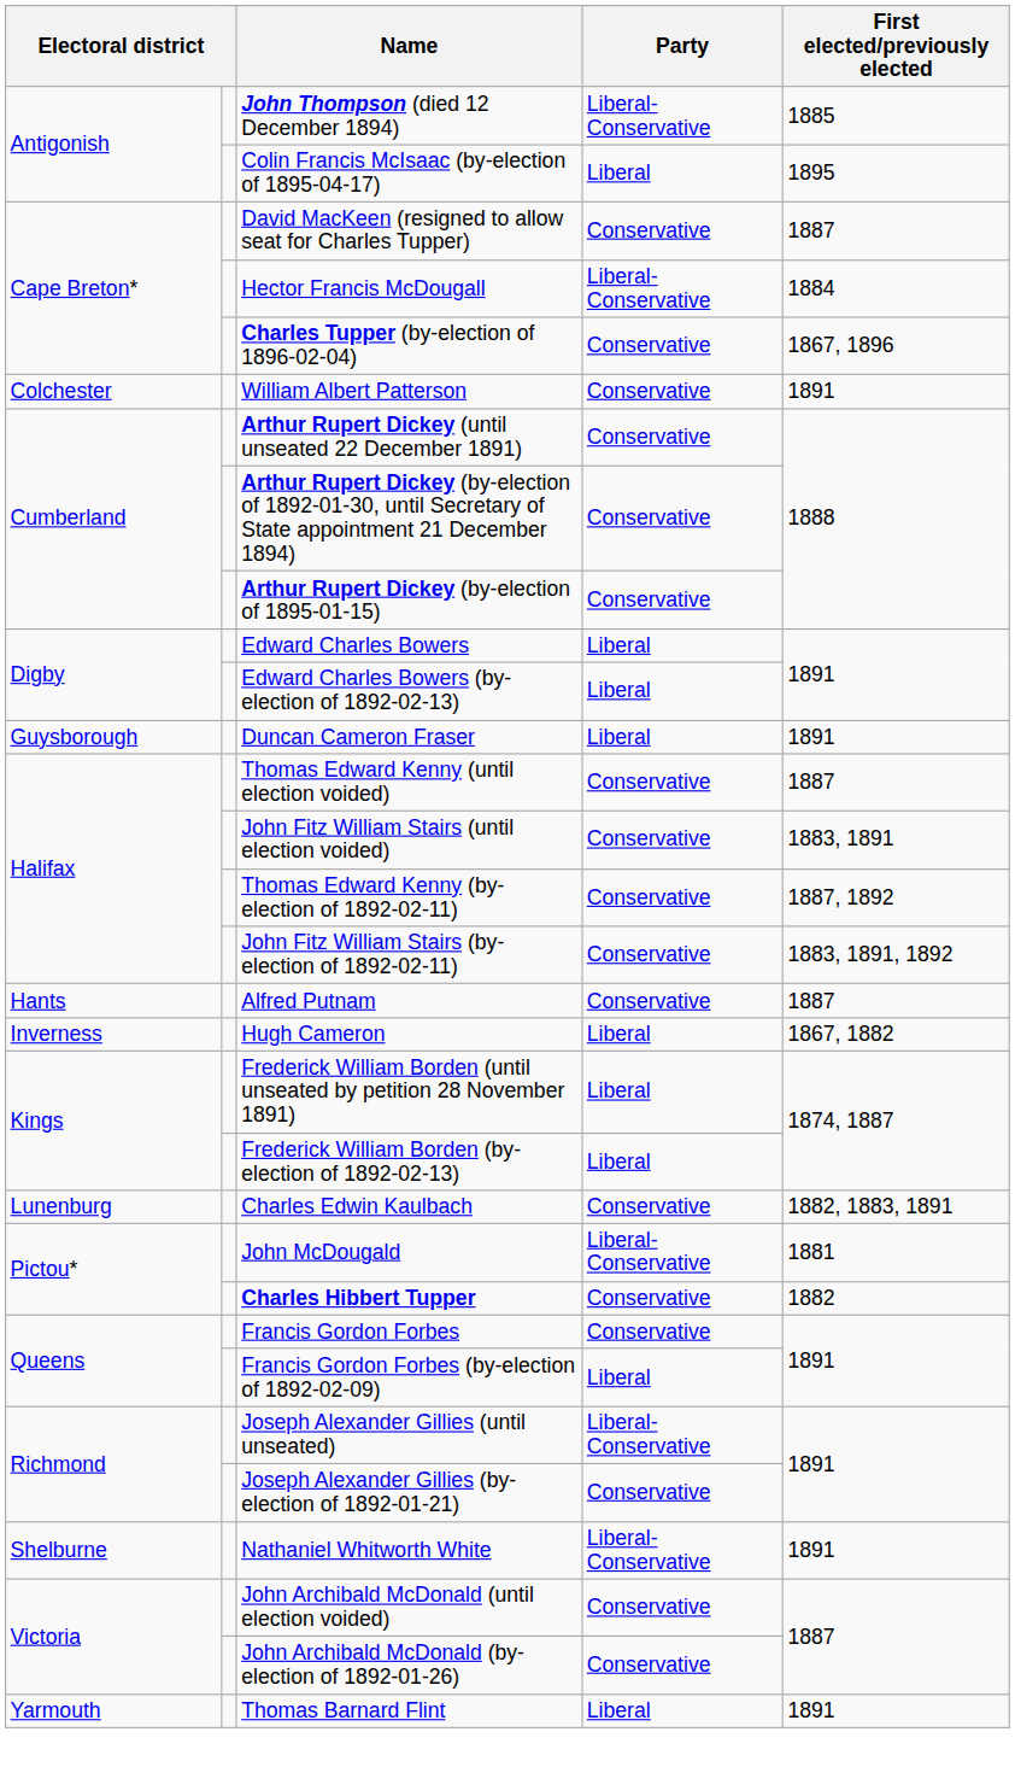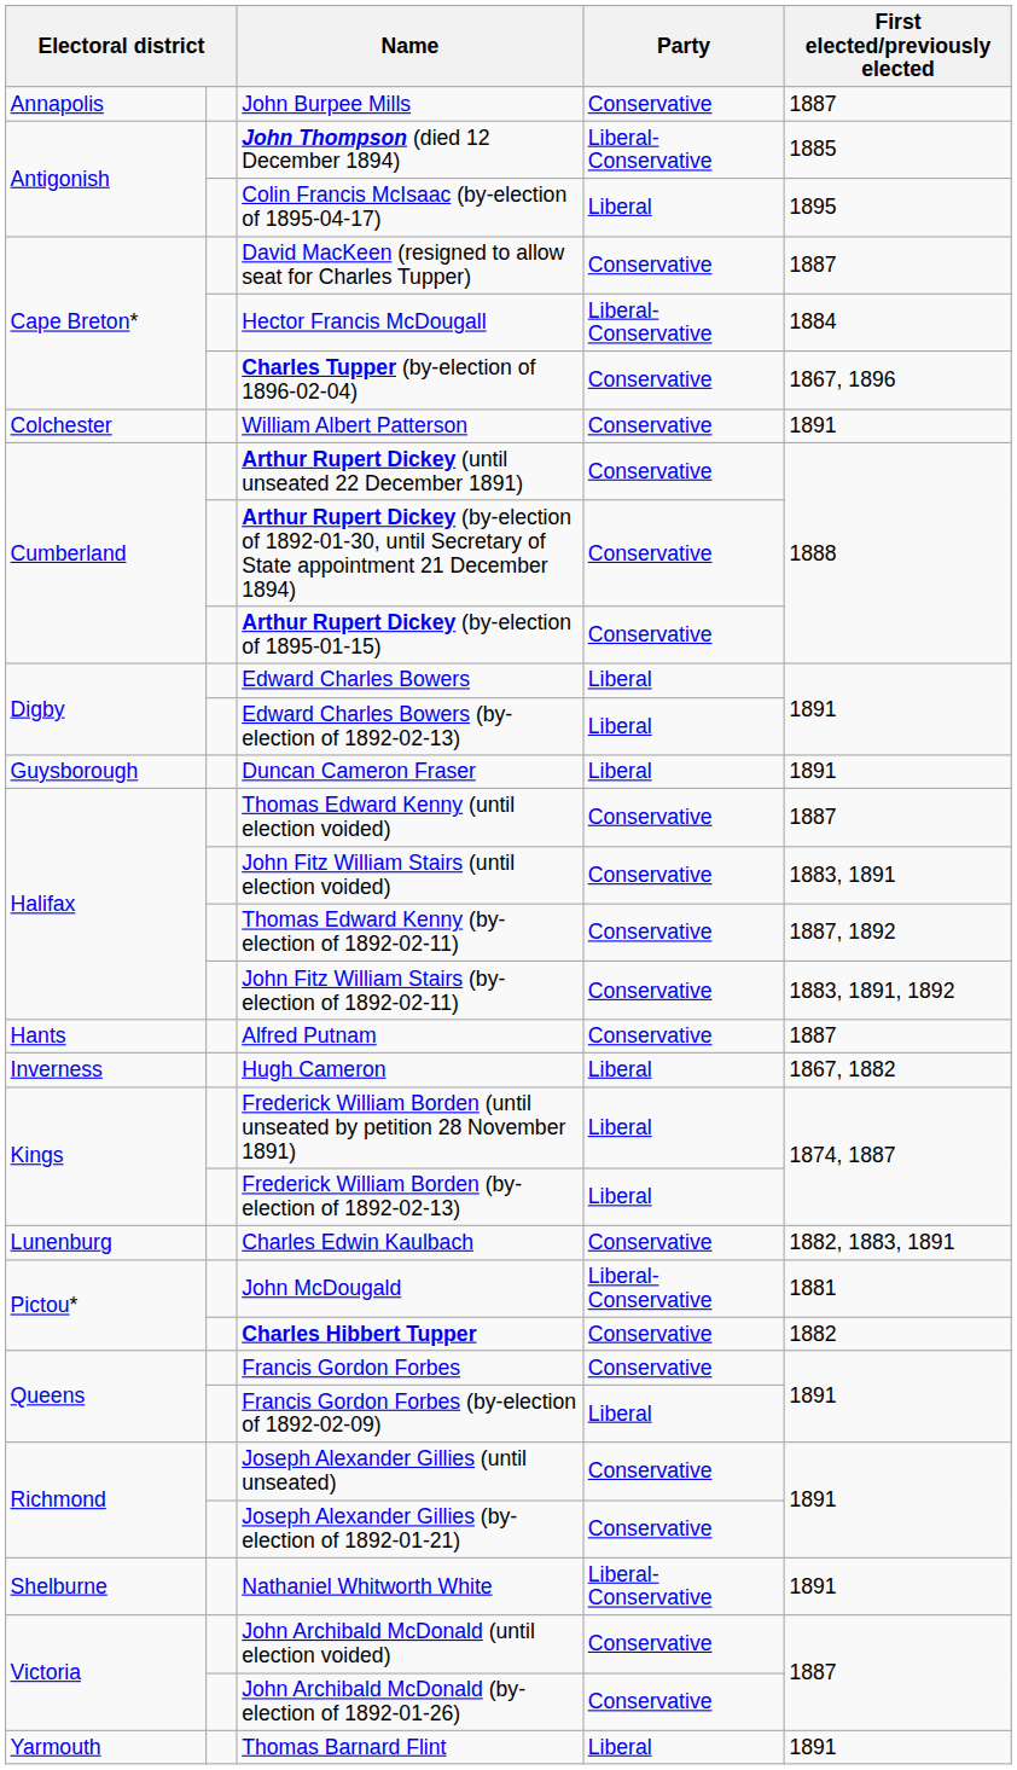 <table class="wikitable" style="width:60%;">
 <tr>
 <th colspan="2" style="width:23%;">Electoral district</th>
 <th>Name</th>
 <th width=20%>Party</th>
 <th>First elected/previously elected</th>
+</tr>
+<tr>
+<td width=20%><a href='#'>Annapolis</a></td>
+<td></td>
+<td><a href='#'>John Burpee Mills</a></td>
+<td><a href='#'>Conservative</a></td>
+<td>1887</td>
 </tr>
 <tr>
 <td rowspan=2><a href='#'>Antigonish</a></td>
 <td></td>
 <td><strong><em><a href='#'>John Thompson</a></em></strong> (died 12 December 1894)</td>
 <td><a href='#'>Liberal-Conservative</a></td>
 <td>1885</td>
 </tr>
 <tr>
 <td></td>
 <td><a href='#'>Colin Francis McIsaac</a> (by-election of 1895-04-17)</td>
 <td><a href='#'>Liberal</a></td>
 <td>1895</td>
 </tr>
 <tr>
 <td rowspan=3><a href='#'>Cape Breton</a>*</td>
 <td></td>
 <td><a href='#'>David MacKeen</a> (resigned to allow seat for Charles Tupper)</td>
 <td><a href='#'>Conservative</a></td>
 <td>1887</td>
 </tr>
 <tr>
 <td></td>
 <td><a href='#'>Hector Francis McDougall</a></td>
 <td><a href='#'>Liberal-Conservative</a></td>
 <td>1884</td>
 </tr>
 <tr>
 <td></td>
 <td><strong><a href='#'>Charles Tupper</a></strong> (by-election of 1896-02-04)</td>
 <td><a href='#'>Conservative</a></td>
 <td>1867, 1896</td>
 </tr>
 <tr>
 <td><a href='#'>Colchester</a></td>
 <td></td>
 <td><a href='#'>William Albert Patterson</a></td>
 <td><a href='#'>Conservative</a></td>
 <td>1891</td>
 </tr>
 <tr>
 <td rowspan=3><a href='#'>Cumberland</a></td>
 <td></td>
 <td><strong><a href='#'>Arthur Rupert Dickey</a></strong> (until unseated 22 December 1891)</td>
 <td><a href='#'>Conservative</a></td>
 <td rowspan=3>1888</td>
 </tr>
 <tr>
 <td></td>
 <td><strong><a href='#'>Arthur Rupert Dickey</a></strong> (by-election of 1892-01-30, until Secretary of State appointment 21 December 1894)</td>
 <td><a href='#'>Conservative</a></td>
 </tr>
 <tr>
 <td></td>
 <td><strong><a href='#'>Arthur Rupert Dickey</a></strong> (by-election of 1895-01-15)</td>
 <td><a href='#'>Conservative</a></td>
 </tr>
 <tr>
 <td rowspan=2><a href='#'>Digby</a></td>
 <td></td>
 <td><a href='#'>Edward Charles Bowers</a></td>
 <td><a href='#'>Liberal</a></td>
 <td rowspan=2>1891</td>
 </tr>
 <tr>
 <td></td>
 <td><a href='#'>Edward Charles Bowers</a> (by-election of 1892-02-13)</td>
 <td><a href='#'>Liberal</a></td>
 </tr>
 <tr>
 <td><a href='#'>Guysborough</a></td>
 <td></td>
 <td><a href='#'>Duncan Cameron Fraser</a></td>
 <td><a href='#'>Liberal</a></td>
 <td>1891</td>
 </tr>
 <tr>
 <td rowspan=4><a href='#'>Halifax</a></td>
 <td></td>
 <td><a href='#'>Thomas Edward Kenny</a> (until election voided)</td>
 <td><a href='#'>Conservative</a></td>
 <td>1887</td>
 </tr>
 <tr>
 <td></td>
 <td><a href='#'>John Fitz William Stairs</a> (until election voided)</td>
 <td><a href='#'>Conservative</a></td>
 <td>1883, 1891</td>
 </tr>
 <tr>
 <td></td>
 <td><a href='#'>Thomas Edward Kenny</a> (by-election of 1892-02-11)</td>
 <td><a href='#'>Conservative</a></td>
 <td>1887, 1892</td>
 </tr>
 <tr>
 <td></td>
 <td><a href='#'>John Fitz William Stairs</a> (by-election of 1892-02-11)</td>
 <td><a href='#'>Conservative</a></td>
 <td>1883, 1891, 1892</td>
 </tr>
 <tr>
 <td><a href='#'>Hants</a></td>
 <td></td>
 <td><a href='#'>Alfred Putnam</a></td>
 <td><a href='#'>Conservative</a></td>
 <td>1887</td>
 </tr>
 <tr>
 <td><a href='#'>Inverness</a></td>
 <td></td>
 <td><a href='#'>Hugh Cameron</a></td>
 <td><a href='#'>Liberal</a></td>
 <td>1867, 1882</td>
 </tr>
 <tr>
 <td rowspan=2><a href='#'>Kings</a></td>
 <td></td>
 <td><a href='#'>Frederick William Borden</a> (until unseated by petition 28 November 1891)</td>
 <td><a href='#'>Liberal</a></td>
 <td rowspan=2>1874, 1887</td>
 </tr>
 <tr>
 <td></td>
 <td><a href='#'>Frederick William Borden</a> (by-election of 1892-02-13)</td>
 <td><a href='#'>Liberal</a></td>
 </tr>
 <tr>
 <td><a href='#'>Lunenburg</a></td>
 <td></td>
 <td><a href='#'>Charles Edwin Kaulbach</a></td>
 <td><a href='#'>Conservative</a></td>
 <td>1882, 1883, 1891</td>
 </tr>
 <tr>
 <td rowspan=2><a href='#'>Pictou</a>*</td>
 <td></td>
 <td><a href='#'>John McDougald</a></td>
 <td><a href='#'>Liberal-Conservative</a></td>
 <td>1881</td>
 </tr>
 <tr>
 <td></td>
 <td><strong><a href='#'>Charles Hibbert Tupper</a></strong></td>
 <td><a href='#'>Conservative</a></td>
 <td>1882</td>
 </tr>
 <tr>
 <td rowspan=2><a href='#'>Queens</a></td>
 <td></td>
 <td><a href='#'>Francis Gordon Forbes</a></td>
 <td><a href='#'>Conservative</a></td>
 <td rowspan=2>1891</td>
 </tr>
 <tr>
 <td></td>
 <td><a href='#'>Francis Gordon Forbes</a> (by-election of 1892-02-09)</td>
 <td><a href='#'>Liberal</a></td>
 </tr>
 <tr>
 <td rowspan=2><a href='#'>Richmond</a></td>
 <td></td>
 <td><a href='#'>Joseph Alexander Gillies</a> (until unseated)</td>
-<td><a href='#'>Liberal-Conservative</a></td>
+<td><a href='#'>Conservative</a></td>
 <td rowspan=2>1891</td>
 </tr>
 <tr>
 <td></td>
 <td><a href='#'>Joseph Alexander Gillies</a> (by-election of 1892-01-21)</td>
 <td><a href='#'>Conservative</a></td>
 </tr>
 <tr>
 <td><a href='#'>Shelburne</a></td>
 <td></td>
 <td><a href='#'>Nathaniel Whitworth White</a></td>
 <td><a href='#'>Liberal-Conservative</a></td>
 <td>1891</td>
 </tr>
 <tr>
 <td rowspan=2><a href='#'>Victoria</a></td>
 <td></td>
 <td><a href='#'>John Archibald McDonald</a> (until election voided)</td>
 <td><a href='#'>Conservative</a></td>
 <td rowspan=2>1887</td>
 </tr>
 <tr>
 <td></td>
 <td><a href='#'>John Archibald McDonald</a> (by-election of 1892-01-26)</td>
 <td><a href='#'>Conservative</a></td>
 </tr>
 <tr>
 <td><a href='#'>Yarmouth</a></td>
 <td></td>
 <td><a href='#'>Thomas Barnard Flint</a></td>
 <td><a href='#'>Liberal</a></td>
 <td>1891</td>
 </tr>
 </table>
